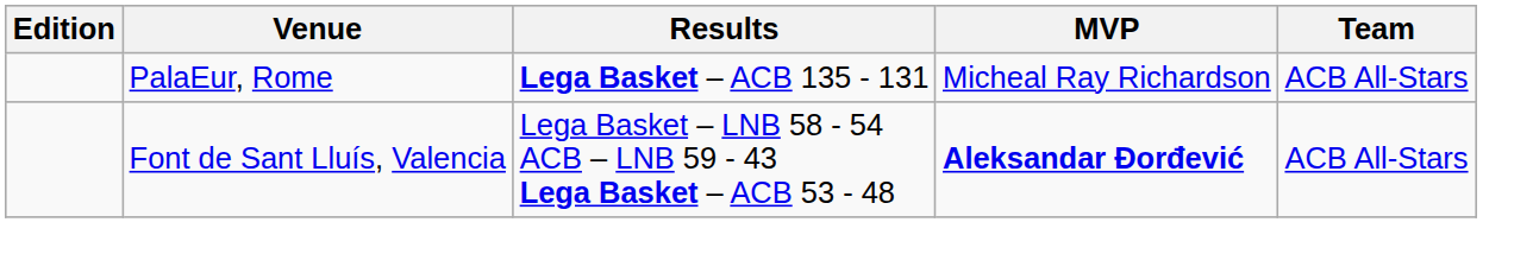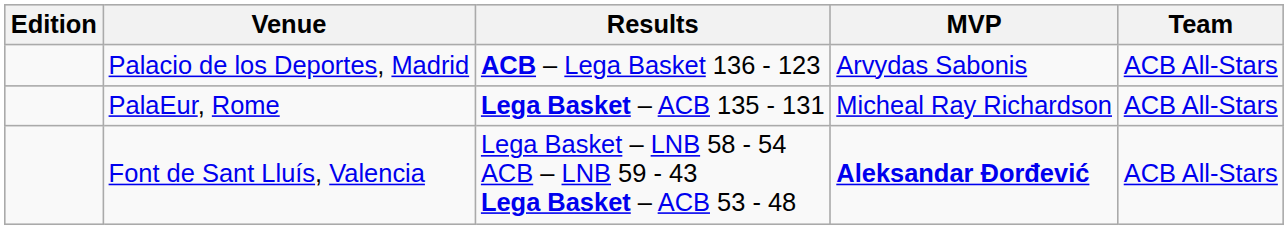 <table class="wikitable">
 <tr>
 <th>Edition</th>
 <th>Venue</th>
 <th>Results</th>
 <th>MVP</th>
 <th>Team</th>
+</tr>
+<tr>
+<td></td>
+<td><a href='#'>Palacio de los Deportes</a>, <a href='#'>Madrid</a></td>
+<td> <strong><a href='#'>ACB</a></strong> –  <a href='#'>Lega Basket</a> 136 - 123</td>
+<td> <a href='#'>Arvydas Sabonis</a></td>
+<td><a href='#'>ACB All-Stars</a></td>
 </tr>
 <tr>
 <td></td>
 <td><a href='#'>PalaEur</a>, <a href='#'>Rome</a></td>
 <td> <strong><a href='#'>Lega Basket</a></strong> –  <a href='#'>ACB</a> 135 - 131</td>
 <td> <a href='#'>Micheal Ray Richardson</a></td>
 <td><a href='#'>ACB All-Stars</a></td>
 </tr>
 <tr>
 <td></td>
 <td><a href='#'>Font de Sant Lluís</a>, <a href='#'>Valencia</a></td>
 <td> <a href='#'>Lega Basket</a> –  <a href='#'>LNB</a> 58 - 54<br> <a href='#'>ACB</a> –  <a href='#'>LNB</a> 59 - 43<br> <strong><a href='#'>Lega Basket</a></strong> –  <a href='#'>ACB</a> 53 - 48</td>
 <td><strong> <a href='#'>Aleksandar Đorđević</a></strong></td>
 <td><a href='#'>ACB All-Stars</a></td>
 </tr>
 </table>
